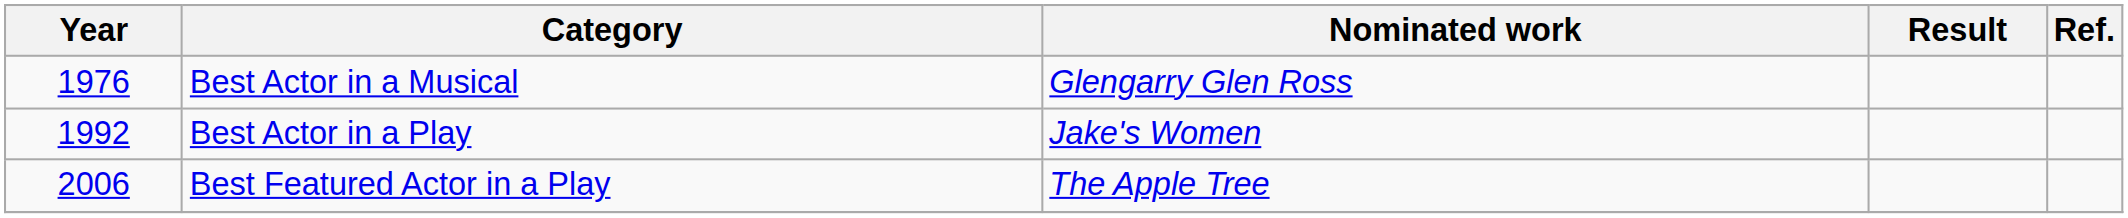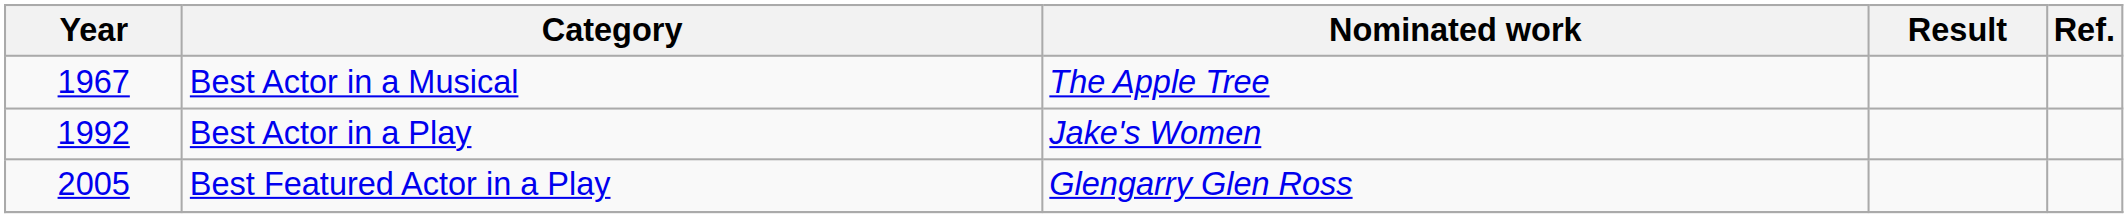 <table class=wikitable>
 <tr>
 <th scope="col" style="width:5em;">Year</th>
 <th scope="col" style="width:26em;">Category</th>
 <th scope="col" style="width:25em;">Nominated work</th>
 <th scope="col" style="width:5em;">Result</th>
 <th>Ref.</th>
 </tr>
 <tr>
-<td style="text-align:center;"><a href='#'>1976</a></td>
+<td style="text-align:center;"><a href='#'>1967</a></td>
 <td><a href='#'>Best Actor in a Musical</a></td>
-<td><em><a href='#'>Glengarry Glen Ross</a></em></td>
+<td><em><a href='#'>The Apple Tree</a></em></td>
 <td></td>
 <td></td>
 </tr>
 <tr>
 <td style="text-align:center;"><a href='#'>1992</a></td>
 <td><a href='#'>Best Actor in a Play</a></td>
 <td><em><a href='#'>Jake's Women</a></em></td>
 <td></td>
 <td></td>
 </tr>
 <tr>
-<td style="text-align:center;"><a href='#'>2006</a></td>
+<td style="text-align:center;"><a href='#'>2005</a></td>
 <td><a href='#'>Best Featured Actor in a Play</a></td>
-<td><em><a href='#'>The Apple Tree</a></em></td>
+<td><em><a href='#'>Glengarry Glen Ross</a></em></td>
 <td></td>
 <td></td>
 </tr>
 <tr>
 </tr>
 </table>
